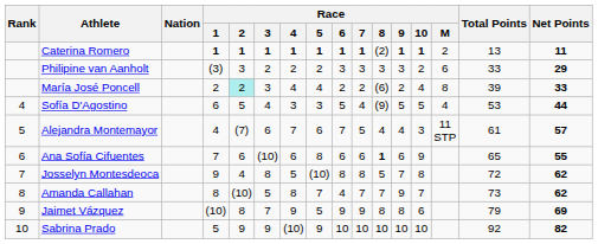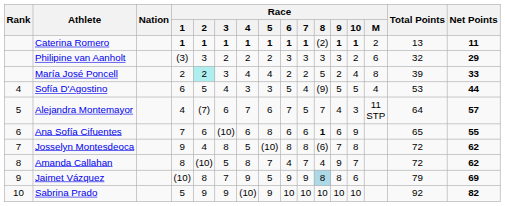 <table class="wikitable" style="text-align:center">
 <tr>
 <th rowspan="2">Rank</th>
 <th rowspan="2">Athlete</th>
 <th rowspan="2">Nation</th>
 <th colspan="11">Race</th>
 <th rowspan="2">Total Points</th>
 <th rowspan="2">Net Points</th>
 </tr>
 <tr>
 <th width=20>1</th>
 <th width=20>2</th>
 <th width=20>3</th>
 <th width=20>4</th>
 <th width=20>5</th>
 <th width=20>6</th>
 <th width=20>7</th>
 <th width=20>8</th>
 <th width=20>9</th>
 <th width=20>10</th>
 <th width=20>M</th>
 </tr>
 <tr>
 <td></td>
 <td align=left><a href='#'>Caterina Romero</a></td>
 <td align=left></td>
 <td><strong>1</strong></td>
 <td><strong>1</strong></td>
 <td><strong>1</strong></td>
 <td><strong>1</strong></td>
 <td><strong>1</strong></td>
 <td><strong>1</strong></td>
 <td><strong>1</strong></td>
 <td>(2)</td>
 <td><strong>1</strong></td>
 <td><strong>1</strong></td>
 <td>2</td>
 <td>13</td>
 <td><strong>11</strong></td>
 </tr>
 <tr>
 <td></td>
 <td align=left><a href='#'>Philipine van Aanholt</a></td>
 <td align=left></td>
 <td>(3)</td>
 <td>3</td>
 <td>2</td>
 <td>2</td>
 <td>2</td>
 <td>3</td>
 <td>3</td>
 <td>3</td>
 <td>3</td>
 <td>2</td>
 <td>6</td>
-<td>33</td>
+<td>32</td>
 <td><strong>29</strong></td>
 </tr>
 <tr>
 <td></td>
 <td align=left><a href='#'>María José Poncell</a></td>
 <td align=left></td>
 <td>2</td>
 <td style="background: paleturquoise;">2</td>
 <td>3</td>
 <td>4</td>
 <td>4</td>
 <td>2</td>
 <td>2</td>
-<td>(6)</td>
+<td>5</td>
 <td>2</td>
 <td>4</td>
 <td>8</td>
 <td>39</td>
 <td><strong>33</strong></td>
 </tr>
 <tr>
 <td>4</td>
 <td align=left><a href='#'>Sofía D'Agostino</a></td>
 <td align=left></td>
 <td>6</td>
 <td>5</td>
 <td>4</td>
 <td>3</td>
 <td>3</td>
 <td>5</td>
 <td>4</td>
 <td>(9)</td>
 <td>5</td>
 <td>5</td>
 <td>4</td>
 <td>53</td>
 <td><strong>44</strong></td>
 </tr>
 <tr>
 <td>5</td>
 <td align=left><a href='#'>Alejandra Montemayor</a></td>
 <td align=left></td>
 <td>4</td>
 <td>(7)</td>
 <td>6</td>
 <td>7</td>
 <td>6</td>
 <td>7</td>
 <td>5</td>
-<td>4</td>
+<td>7</td>
 <td>4</td>
 <td>3</td>
 <td>11<br>STP</td>
-<td>61</td>
+<td>64</td>
 <td><strong>57</strong></td>
 </tr>
 <tr>
 <td>6</td>
 <td align=left><a href='#'>Ana Sofía Cifuentes</a></td>
 <td align=left></td>
 <td>7</td>
 <td>6</td>
 <td>(10)</td>
 <td>6</td>
 <td>8</td>
 <td>6</td>
 <td>6</td>
 <td><strong>1</strong></td>
 <td>6</td>
 <td>9</td>
 <td></td>
 <td>65</td>
 <td><strong>55</strong></td>
 </tr>
 <tr>
 <td>7</td>
 <td align=left><a href='#'>Josselyn Montesdeoca</a></td>
 <td align=left></td>
 <td>9</td>
 <td>4</td>
 <td>8</td>
 <td>5</td>
 <td>(10)</td>
 <td>8</td>
 <td>8</td>
-<td>5</td>
+<td>(6)</td>
 <td>7</td>
 <td>8</td>
 <td></td>
 <td>72</td>
 <td><strong>62</strong></td>
 </tr>
 <tr>
 <td>8</td>
 <td align=left><a href='#'>Amanda Callahan</a></td>
 <td align=left></td>
 <td>8</td>
 <td>(10)</td>
 <td>5</td>
 <td>8</td>
 <td>7</td>
 <td>4</td>
 <td>7</td>
-<td>7</td>
+<td>4</td>
 <td>9</td>
 <td>7</td>
 <td></td>
-<td>73</td>
+<td>72</td>
 <td><strong>62</strong></td>
 </tr>
 <tr>
 <td>9</td>
 <td align=left><a href='#'>Jaimet Vázquez</a></td>
 <td align=left></td>
 <td>(10)</td>
 <td>8</td>
 <td>7</td>
 <td>9</td>
 <td>5</td>
 <td>9</td>
 <td>9</td>
-<td>8</td>
+<td style="background: lightblue;">8</td>
 <td>8</td>
 <td>6</td>
 <td></td>
 <td>79</td>
 <td><strong>69</strong></td>
 </tr>
 <tr>
 <td>10</td>
 <td align=left><a href='#'>Sabrina Prado</a></td>
 <td align=left></td>
 <td>5</td>
 <td>9</td>
 <td>9</td>
 <td>(10)</td>
 <td>9</td>
 <td>10</td>
 <td>10</td>
 <td>10</td>
 <td>10</td>
 <td>10</td>
 <td></td>
 <td>92</td>
 <td><strong>82</strong></td>
 </tr>
 </table>
